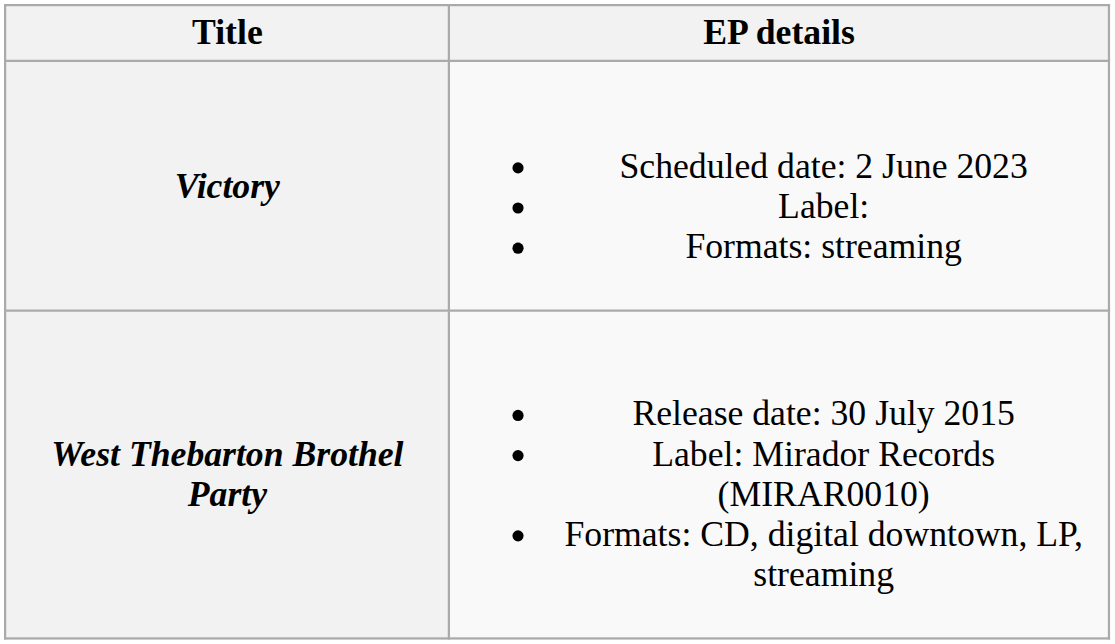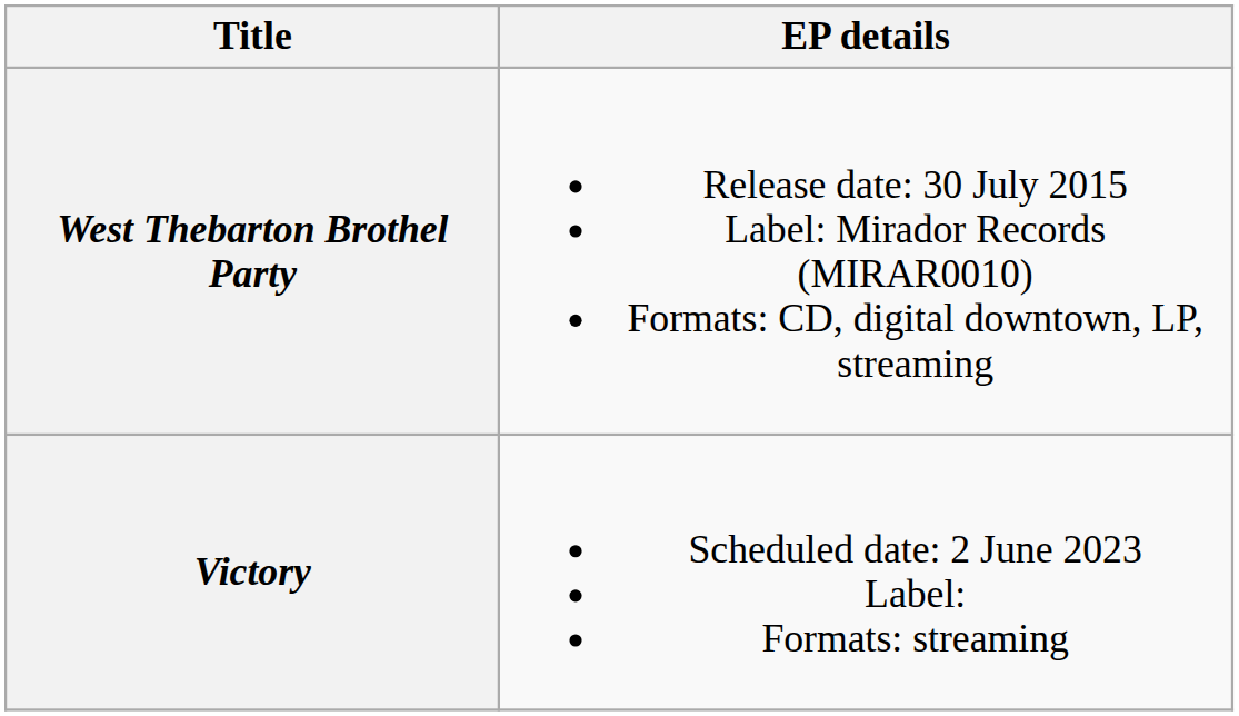 <table class="wikitable plainrowheaders" style="text-align:center;">
 <tr>
 <th style="width:12em;" rowspan="1">Title</th>
 <th style="width:18em;" rowspan="1">EP details</th>
 </tr>
 <tr>
+<th scope="row"><em>West Thebarton Brothel Party</em></th>
+<td><br><ul><li>Release date: 30 July 2015</li><li>Label: Mirador Records (MIRAR0010)</li><li>Formats: CD, digital downtown, LP, streaming</li></ul></td>
+</tr>
+<tr>
 <th scope="row"><em>Victory</em></th>
 <td><br><ul><li>Scheduled date: 2 June 2023</li><li>Label:</li><li>Formats: streaming</li></ul></td>
 </tr>
-<tr>
-<th scope="row"><em>West Thebarton Brothel Party</em></th>
-<td><br><ul><li>Release date: 30 July 2015</li><li>Label: Mirador Records (MIRAR0010)</li><li>Formats: CD, digital downtown, LP, streaming</li></ul></td>
-</tr>
 </table>
